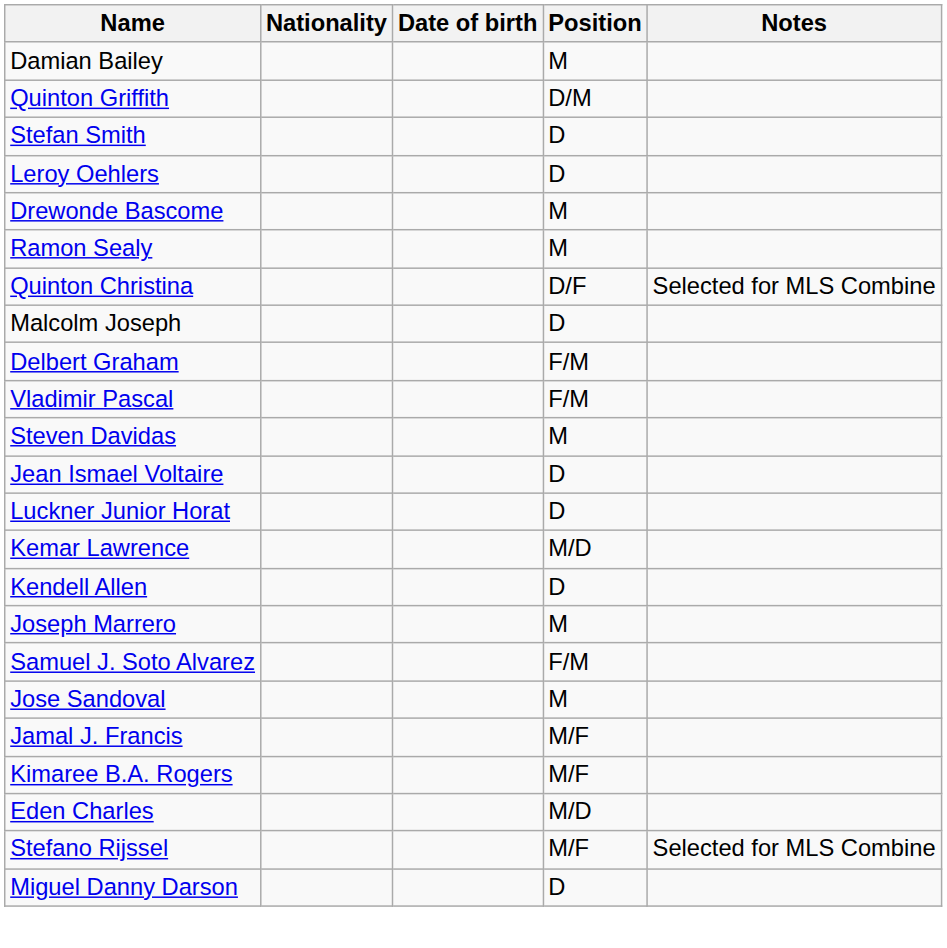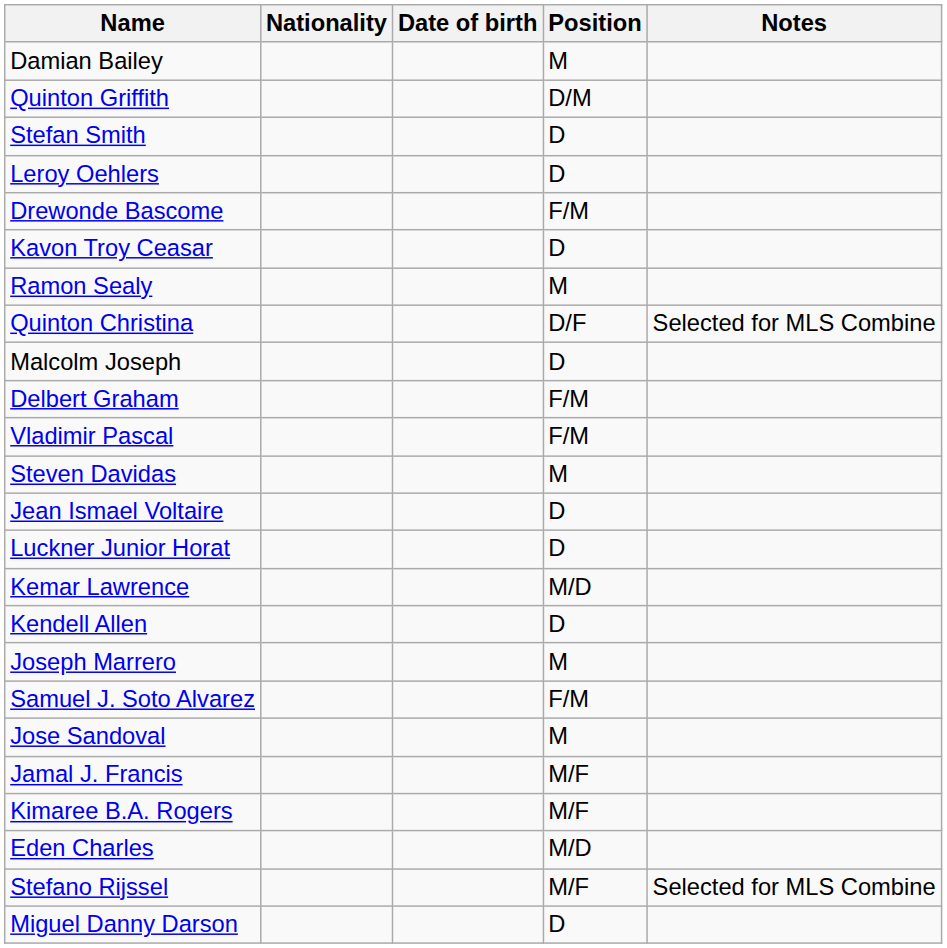 <table class="wikitable">
 <tr>
 <th>Name</th>
 <th>Nationality</th>
 <th>Date of birth</th>
 <th>Position</th>
 <th>Notes</th>
 </tr>
 <tr>
 <td>Damian Bailey</td>
 <td></td>
 <td></td>
 <td>M</td>
 <td></td>
 </tr>
 <tr>
 <td><a href='#'>Quinton Griffith</a></td>
 <td></td>
 <td></td>
 <td>D/M</td>
 <td></td>
 </tr>
 <tr>
 <td><a href='#'>Stefan Smith</a></td>
 <td></td>
 <td></td>
 <td>D</td>
 <td></td>
 </tr>
 <tr>
 <td><a href='#'>Leroy Oehlers</a></td>
 <td></td>
 <td></td>
 <td>D</td>
 <td></td>
 </tr>
 <tr>
 <td><a href='#'>Drewonde Bascome</a></td>
 <td></td>
 <td></td>
-<td>M</td>
+<td>F/M</td>
+<td></td>
+</tr>
+<tr>
+<td><a href='#'>Kavon Troy Ceasar</a></td>
+<td></td>
+<td></td>
+<td>D</td>
 <td></td>
 </tr>
 <tr>
 <td><a href='#'>Ramon Sealy</a></td>
 <td></td>
 <td></td>
 <td>M</td>
 <td></td>
 </tr>
 <tr>
 <td><a href='#'>Quinton Christina</a></td>
 <td></td>
 <td></td>
 <td>D/F</td>
 <td>Selected for MLS Combine</td>
 </tr>
 <tr>
 <td>Malcolm Joseph</td>
 <td></td>
 <td></td>
 <td>D</td>
 <td></td>
 </tr>
 <tr>
 <td><a href='#'>Delbert Graham</a></td>
 <td></td>
 <td></td>
 <td>F/M</td>
 <td></td>
 </tr>
 <tr>
 <td><a href='#'>Vladimir Pascal</a></td>
 <td></td>
 <td></td>
 <td>F/M</td>
 <td></td>
 </tr>
 <tr>
 <td><a href='#'>Steven Davidas</a></td>
 <td></td>
 <td></td>
 <td>M</td>
 <td></td>
 </tr>
 <tr>
 <td><a href='#'>Jean Ismael Voltaire</a></td>
 <td></td>
 <td></td>
 <td>D</td>
 <td></td>
 </tr>
 <tr>
 <td><a href='#'>Luckner Junior Horat</a></td>
 <td></td>
 <td></td>
 <td>D</td>
 <td></td>
 </tr>
 <tr>
 <td><a href='#'>Kemar Lawrence</a></td>
 <td></td>
 <td></td>
 <td>M/D</td>
 <td></td>
 </tr>
 <tr>
 <td><a href='#'>Kendell Allen</a></td>
 <td></td>
 <td></td>
 <td>D</td>
 <td></td>
 </tr>
 <tr>
 <td><a href='#'>Joseph Marrero</a></td>
 <td></td>
 <td></td>
 <td>M</td>
 <td></td>
 </tr>
 <tr>
 <td><a href='#'>Samuel J. Soto Alvarez</a></td>
 <td></td>
 <td></td>
 <td>F/M</td>
 <td></td>
 </tr>
 <tr>
 <td><a href='#'>Jose Sandoval</a></td>
 <td></td>
 <td></td>
 <td>M</td>
 <td></td>
 </tr>
 <tr>
 <td><a href='#'>Jamal J. Francis</a></td>
 <td></td>
 <td></td>
 <td>M/F</td>
 <td></td>
 </tr>
 <tr>
 <td><a href='#'>Kimaree B.A. Rogers</a></td>
 <td></td>
 <td></td>
 <td>M/F</td>
 <td></td>
 </tr>
 <tr>
 <td><a href='#'>Eden Charles</a></td>
 <td></td>
 <td></td>
 <td>M/D</td>
 <td></td>
 </tr>
 <tr>
 <td><a href='#'>Stefano Rijssel</a></td>
 <td></td>
 <td></td>
 <td>M/F</td>
 <td>Selected for MLS Combine</td>
 </tr>
 <tr>
 <td><a href='#'>Miguel Danny Darson</a></td>
 <td></td>
 <td></td>
 <td>D</td>
 <td></td>
 </tr>
 </table>
